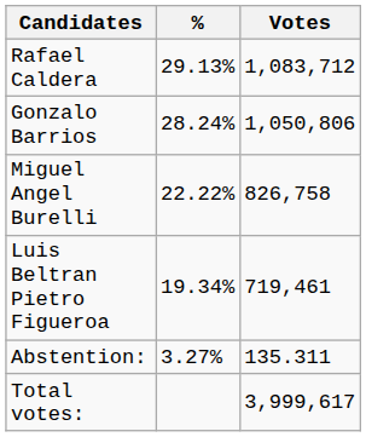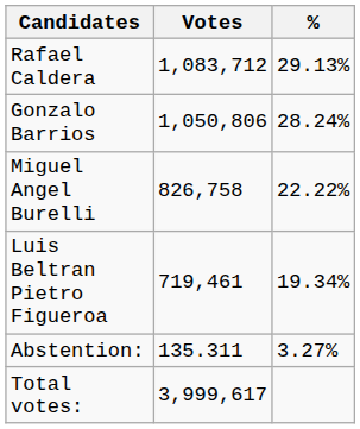 <table class="wikitable aside" style="float:right; margin:0 0 1em 1em; width:225px;">
 <tr>
 <th>Candidates</th>
+<th>Votes</th>
 <th>%</th>
-<th>Votes</th>
 </tr>
 <tr>
 <td>Rafael Caldera</td>
+<td>1,083,712</td>
 <td>29.13%</td>
-<td>1,083,712</td>
 </tr>
 <tr>
 <td>Gonzalo Barrios</td>
+<td>1,050,806</td>
 <td>28.24%</td>
-<td>1,050,806</td>
 </tr>
 <tr>
 <td>Miguel Angel Burelli</td>
+<td>826,758</td>
 <td>22.22%</td>
-<td>826,758</td>
 </tr>
 <tr>
 <td>Luis Beltran Pietro Figueroa</td>
+<td>719,461</td>
 <td>19.34%</td>
-<td>719,461</td>
 </tr>
 <tr>
 <td>Abstention:</td>
+<td>135.311</td>
 <td>3.27%</td>
-<td>135.311</td>
 </tr>
 <tr>
 <td>Total votes:</td>
+<td>3,999,617</td>
 <td></td>
-<td>3,999,617</td>
 </tr>
 </table>
